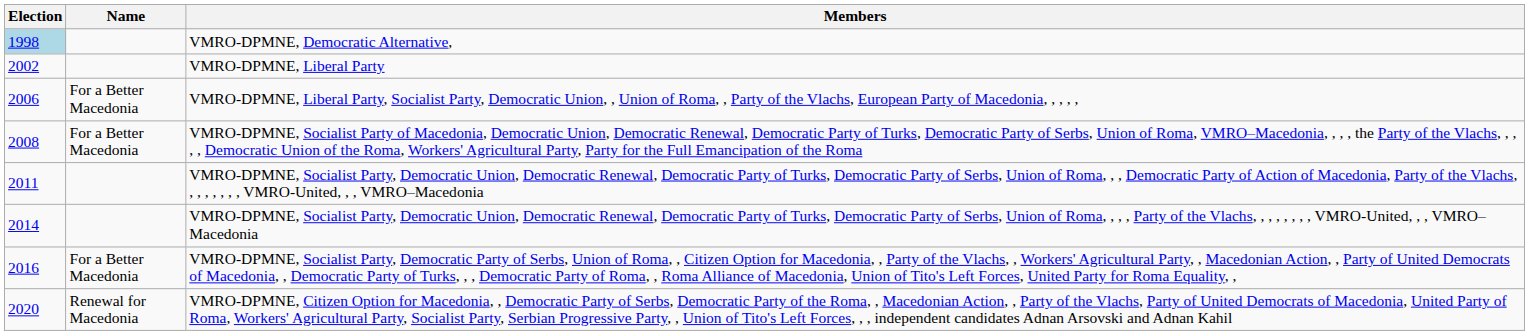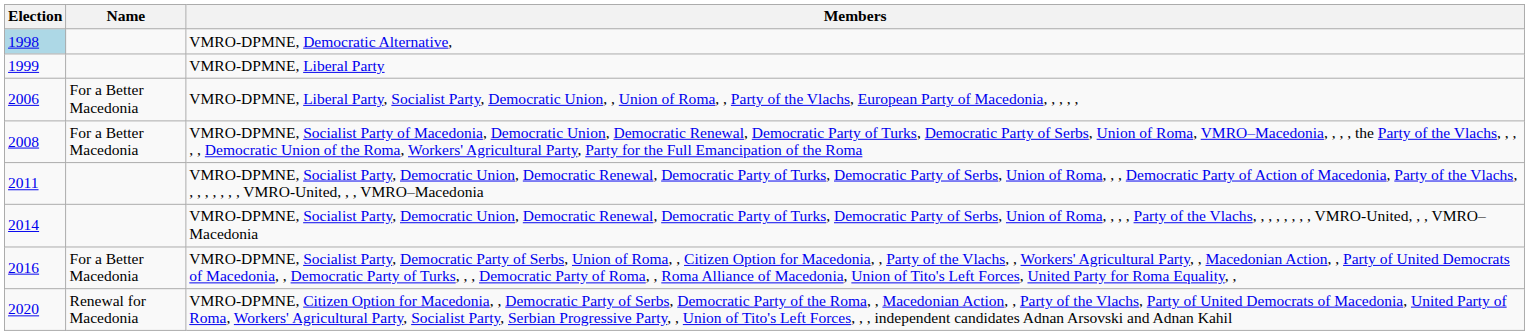 <table class=wikitable>
 <tr>
 <th>Election</th>
 <th>Name</th>
 <th>Members</th>
 </tr>
 <tr>
 <td style="background: lightblue;"><a href='#'>1998</a></td>
 <td></td>
 <td>VMRO-DPMNE, <a href='#'>Democratic Alternative</a>, </td>
 </tr>
 <tr>
-<td><a href='#'>2002</a></td>
+<td><a href='#'>1999</a></td>
 <td></td>
 <td>VMRO-DPMNE, <a href='#'>Liberal Party</a></td>
 </tr>
 <tr>
 <td><a href='#'>2006</a></td>
 <td>For a Better Macedonia</td>
 <td>VMRO-DPMNE, <a href='#'>Liberal Party</a>, <a href='#'>Socialist Party</a>, <a href='#'>Democratic Union</a>, , <a href='#'>Union of Roma</a>, , <a href='#'>Party of the Vlachs</a>, <a href='#'>European Party of Macedonia</a>, , , , , </td>
 </tr>
 <tr>
 <td><a href='#'>2008</a></td>
 <td>For a Better Macedonia</td>
 <td>VMRO-DPMNE, <a href='#'>Socialist Party of Macedonia</a>, <a href='#'>Democratic Union</a>, <a href='#'>Democratic Renewal</a>, <a href='#'>Democratic Party of Turks</a>, <a href='#'>Democratic Party of Serbs</a>, <a href='#'>Union of Roma</a>, <a href='#'>VMRO–Macedonia</a>, , , , the <a href='#'>Party of the Vlachs</a>, , , , , <a href='#'>Democratic Union of the Roma</a>, <a href='#'>Workers' Agricultural Party</a>, <a href='#'>Party for the Full Emancipation of the Roma</a></td>
 </tr>
 <tr>
 <td><a href='#'>2011</a></td>
 <td></td>
 <td>VMRO-DPMNE, <a href='#'>Socialist Party</a>, <a href='#'>Democratic Union</a>, <a href='#'>Democratic Renewal</a>, <a href='#'>Democratic Party of Turks</a>, <a href='#'>Democratic Party of Serbs</a>, <a href='#'>Union of Roma</a>, , , <a href='#'>Democratic Party of Action of Macedonia</a>, <a href='#'>Party of the Vlachs</a>, , , , , , , , VMRO-United, , , VMRO–Macedonia</td>
 </tr>
 <tr>
 <td><a href='#'>2014</a></td>
 <td></td>
 <td>VMRO-DPMNE, <a href='#'>Socialist Party</a>, <a href='#'>Democratic Union</a>, <a href='#'>Democratic Renewal</a>, <a href='#'>Democratic Party of Turks</a>, <a href='#'>Democratic Party of Serbs</a>, <a href='#'>Union of Roma</a>, , , , <a href='#'>Party of the Vlachs</a>, , , , , , , , VMRO-United, , , VMRO–Macedonia</td>
 </tr>
 <tr>
 <td><a href='#'>2016</a></td>
 <td>For a Better Macedonia</td>
 <td>VMRO-DPMNE, <a href='#'>Socialist Party</a>, <a href='#'>Democratic Party of Serbs</a>, <a href='#'>Union of Roma</a>, , <a href='#'>Citizen Option for Macedonia</a>, , <a href='#'>Party of the Vlachs</a>, , <a href='#'>Workers' Agricultural Party</a>, , <a href='#'>Macedonian Action</a>, , <a href='#'>Party of United Democrats of Macedonia</a>, , <a href='#'>Democratic Party of Turks</a>, , , <a href='#'>Democratic Party of Roma</a>, , <a href='#'>Roma Alliance of Macedonia</a>, <a href='#'>Union of Tito's Left Forces</a>, <a href='#'>United Party for Roma Equality</a>, , </td>
 </tr>
 <tr>
 <td><a href='#'>2020</a></td>
 <td>Renewal for Macedonia</td>
 <td>VMRO-DPMNE, <a href='#'>Citizen Option for Macedonia</a>, , <a href='#'>Democratic Party of Serbs</a>, <a href='#'>Democratic Party of the Roma</a>, , <a href='#'>Macedonian Action</a>, , <a href='#'>Party of the Vlachs</a>, <a href='#'>Party of United Democrats of Macedonia</a>, <a href='#'>United Party of Roma</a>, <a href='#'>Workers' Agricultural Party</a>, <a href='#'>Socialist Party</a>, <a href='#'>Serbian Progressive Party</a>, , <a href='#'>Union of Tito's Left Forces</a>, , , independent candidates Adnan Arsovski and Adnan Kahil</td>
 </tr>
 </table>
